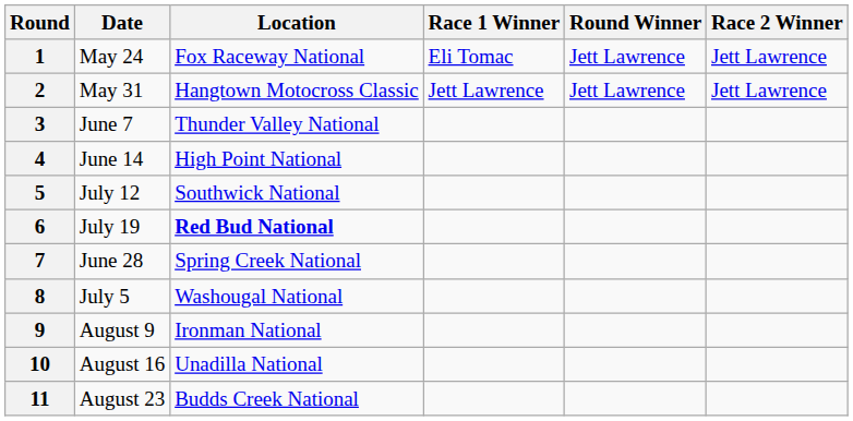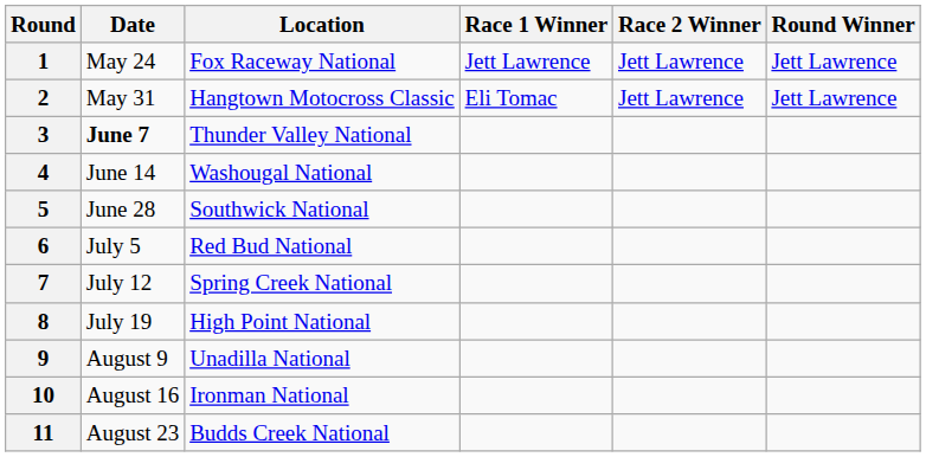 <table class="wikitable" style="font-size: 95%;">
 <tr>
 <th align=center>Round</th>
 <th align=center>Date</th>
 <th align=center>Location</th>
 <th align=center>Race 1 Winner</th>
+<th align=center>Race 2 Winner</th>
 <th align=center>Round Winner</th>
-<th align=center>Race 2 Winner</th>
 </tr>
 <tr>
 <th>1</th>
 <td>May 24</td>
 <td> <a href='#'>Fox Raceway National</a></td>
-<td> <a href='#'>Eli Tomac</a></td>
+<td> <a href='#'>Jett Lawrence</a></td>
 <td> <a href='#'>Jett Lawrence</a></td>
 <td> <a href='#'>Jett Lawrence</a></td>
 </tr>
 <tr>
 <th>2</th>
 <td>May 31</td>
 <td> <a href='#'>Hangtown Motocross Classic</a></td>
-<td> <a href='#'>Jett Lawrence</a></td>
+<td> <a href='#'>Eli Tomac</a></td>
 <td> <a href='#'>Jett Lawrence</a></td>
 <td> <a href='#'>Jett Lawrence</a></td>
 </tr>
 <tr>
 <th>3</th>
-<td>June 7</td>
+<td><strong>June 7</strong></td>
 <td> <a href='#'>Thunder Valley National</a></td>
 <td></td>
 <td></td>
 <td></td>
 </tr>
 <tr>
 <th>4</th>
 <td>June 14</td>
-<td> <a href='#'>High Point National</a></td>
+<td> <a href='#'>Washougal National</a></td>
 <td></td>
 <td></td>
 <td></td>
 </tr>
 <tr>
 <th>5</th>
-<td>July 12</td>
+<td>June 28</td>
 <td> <a href='#'>Southwick National</a></td>
 <td></td>
 <td></td>
 <td></td>
 </tr>
 <tr>
 <th>6</th>
-<td>July 19</td>
-<td><strong> <a href='#'>Red Bud National</a></strong></td>
+<td>July 5</td>
+<td> <a href='#'>Red Bud National</a></td>
 <td></td>
 <td></td>
 <td></td>
 </tr>
 <tr>
 <th>7</th>
-<td>June 28</td>
+<td>July 12</td>
 <td> <a href='#'>Spring Creek National</a></td>
 <td></td>
 <td></td>
 <td></td>
 </tr>
 <tr>
 <th>8</th>
-<td>July 5</td>
-<td> <a href='#'>Washougal National</a></td>
+<td>July 19</td>
+<td> <a href='#'>High Point National</a></td>
 <td></td>
 <td></td>
 <td></td>
 </tr>
 <tr>
 <th>9</th>
 <td>August 9</td>
-<td> <a href='#'>Ironman National</a></td>
+<td> <a href='#'>Unadilla National</a></td>
 <td></td>
 <td></td>
 <td></td>
 </tr>
 <tr>
 <th>10</th>
 <td>August 16</td>
-<td> <a href='#'>Unadilla National</a></td>
+<td> <a href='#'>Ironman National</a></td>
 <td></td>
 <td></td>
 <td></td>
 </tr>
 <tr>
 <th>11</th>
 <td>August 23</td>
 <td> <a href='#'>Budds Creek National</a></td>
 <td></td>
 <td></td>
 <td></td>
 </tr>
 </table>
